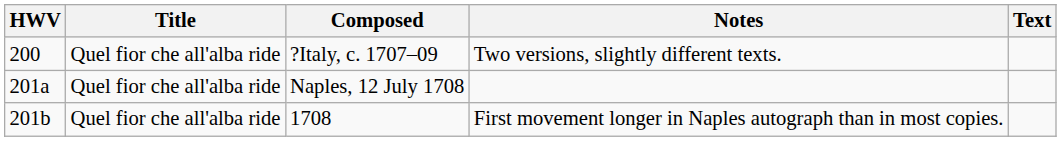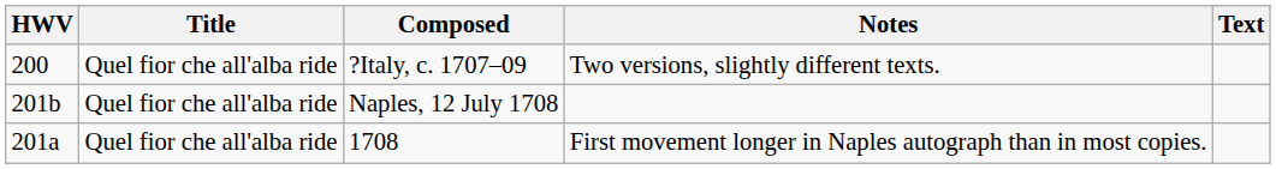 <table class="wikitable sortable">
 <tr>
 <th>HWV</th>
 <th>Title</th>
 <th>Composed</th>
 <th class="unsortable">Notes</th>
 <th class="unsortable">Text</th>
 </tr>
 <tr>
 <td>200</td>
 <td>Quel fior che all'alba ride</td>
 <td>?Italy, c. 1707–09</td>
 <td>Two versions, slightly different texts.</td>
 <td></td>
 </tr>
 <tr>
-<td>201a</td>
+<td>201b</td>
 <td>Quel fior che all'alba ride</td>
 <td>Naples, 12 July 1708</td>
 <td></td>
 <td></td>
 </tr>
 <tr>
-<td>201b</td>
+<td>201a</td>
 <td>Quel fior che all'alba ride</td>
 <td>1708</td>
 <td>First movement longer in Naples autograph than in most copies.</td>
 <td></td>
 </tr>
 </table>
